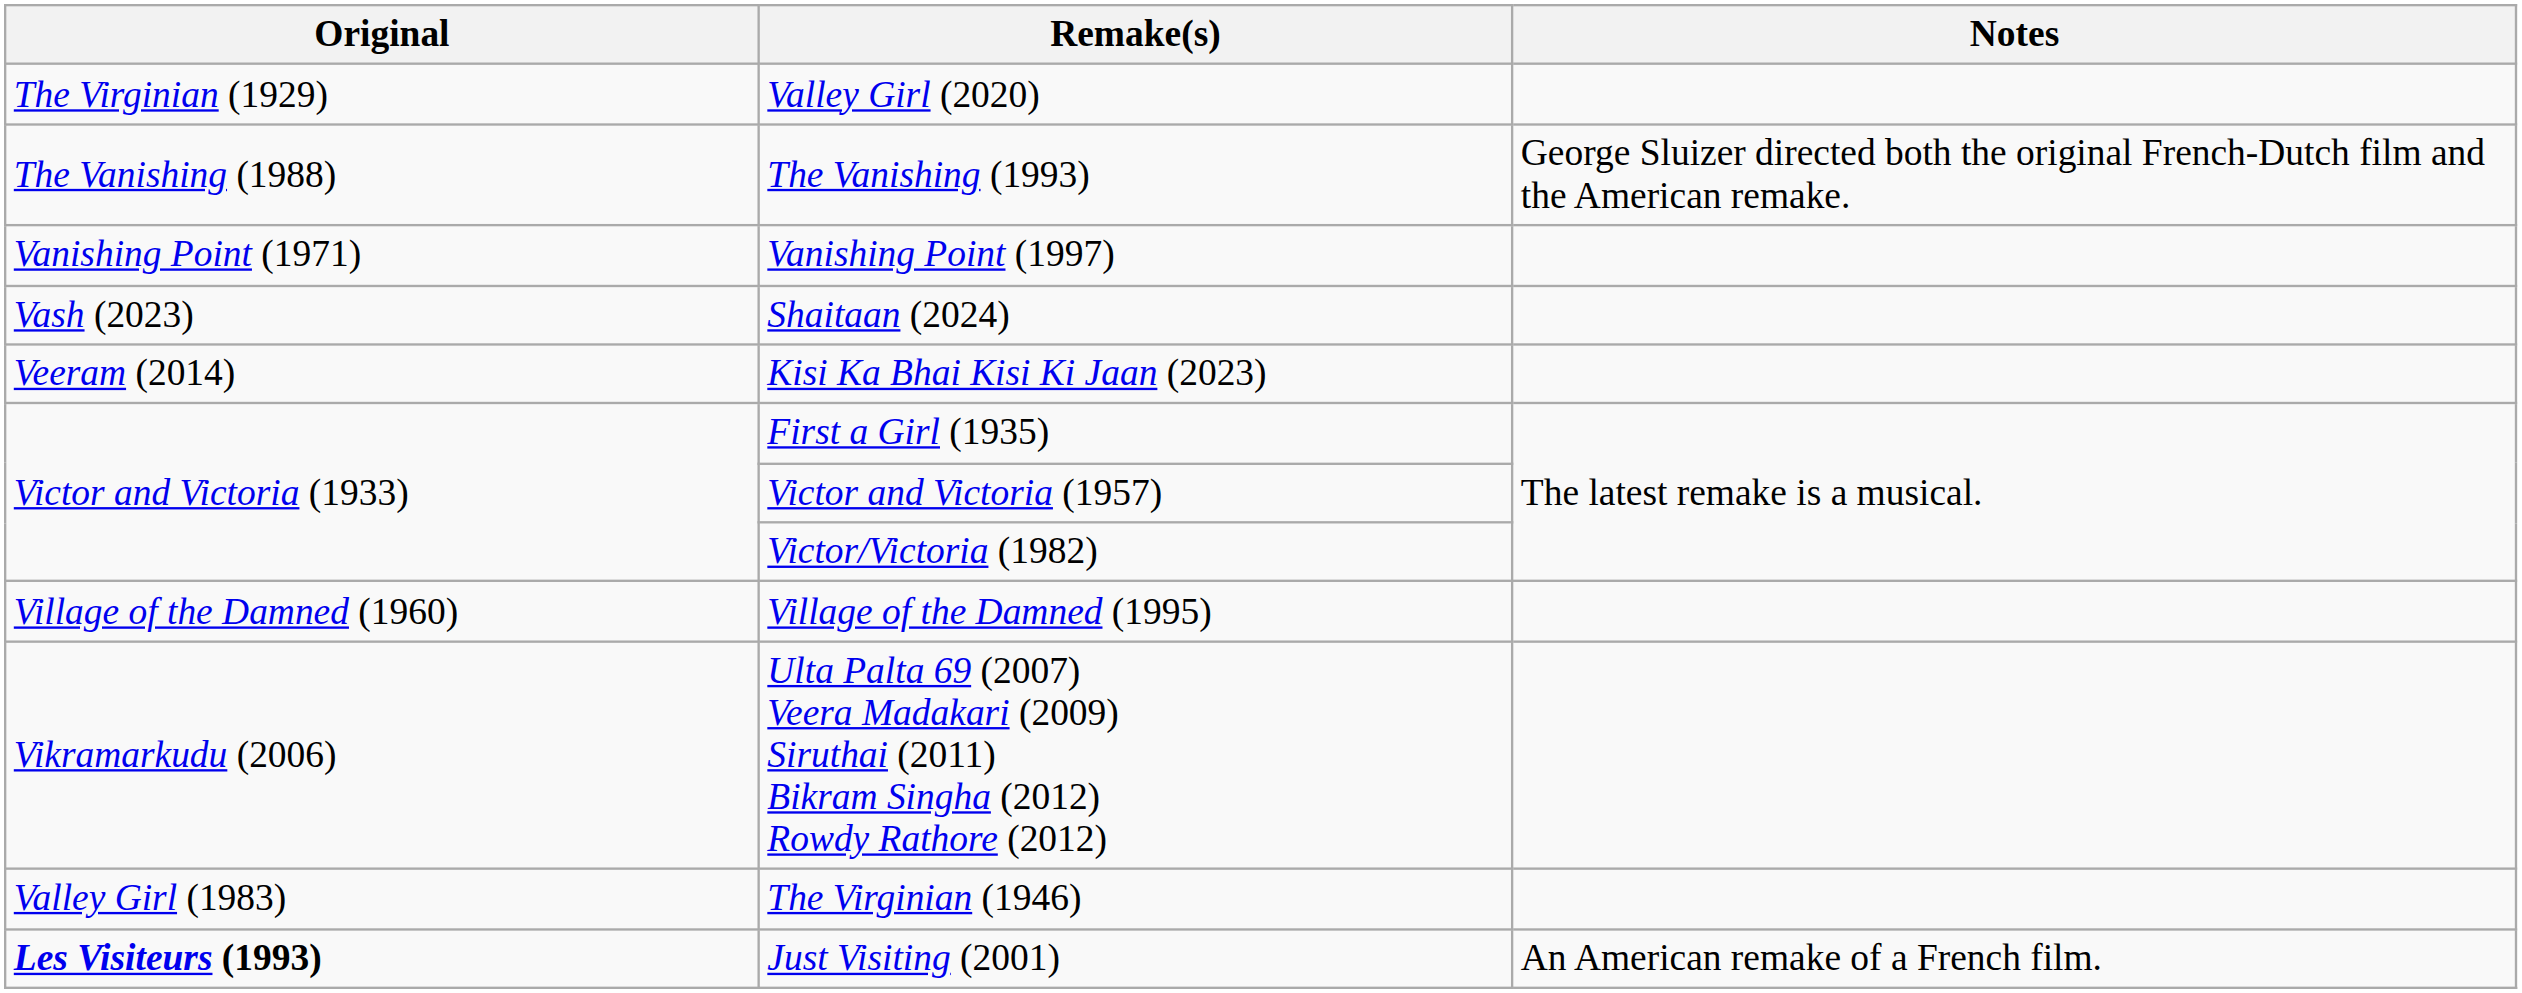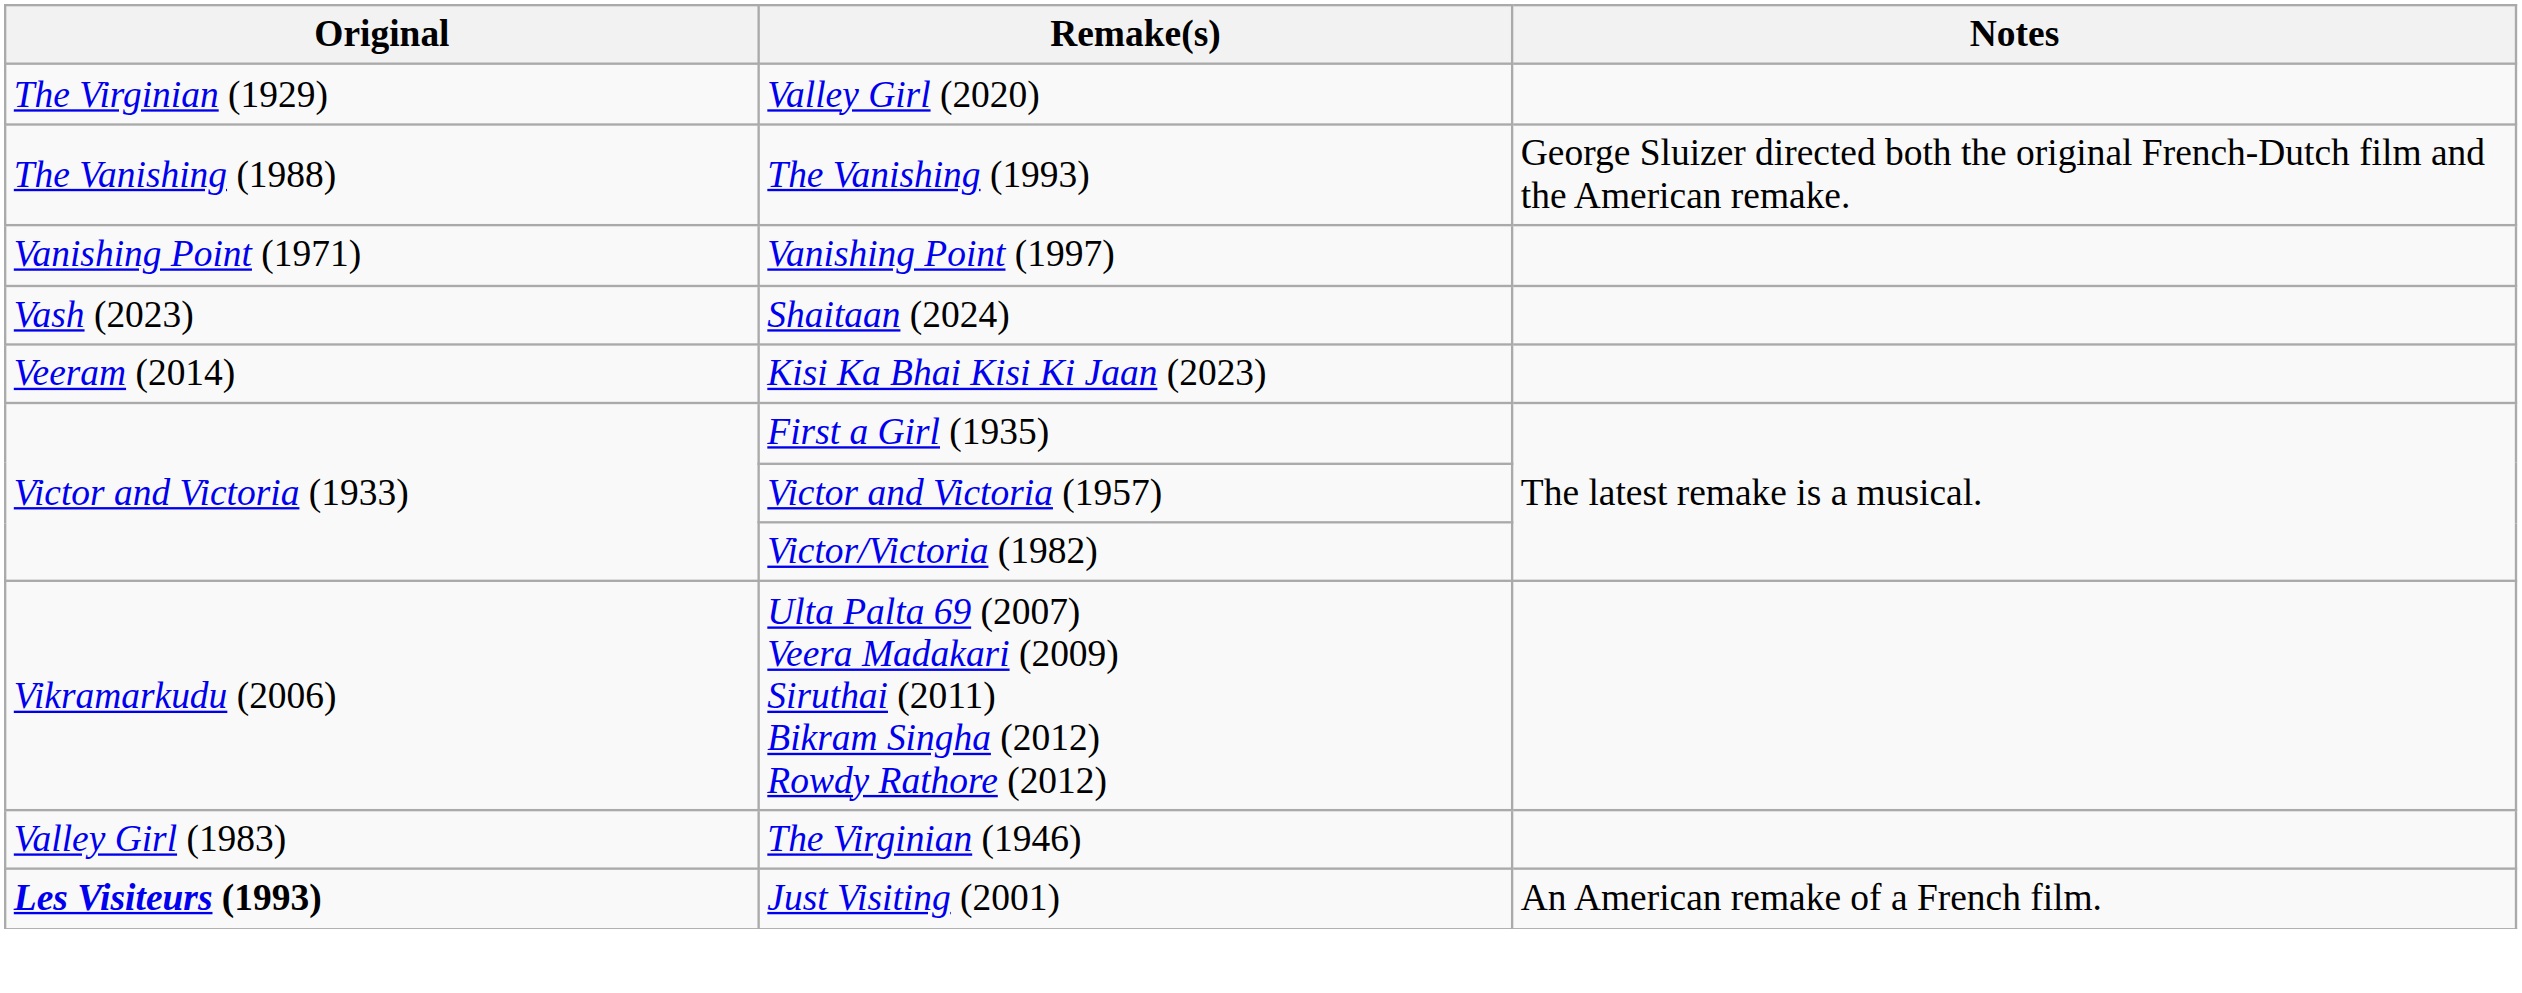 <table class="wikitable" style="width:85%">
 <tr>
 <th style="width:30%">Original</th>
 <th style="width:30%">Remake(s)</th>
 <th>Notes</th>
 </tr>
 <tr>
 <td><em><a href='#'>The Virginian</a></em> (1929)</td>
 <td><em><a href='#'>Valley Girl</a></em> (2020)</td>
 <td></td>
 </tr>
 <tr>
 <td><em><a href='#'>The Vanishing</a></em> (1988)</td>
 <td><em><a href='#'>The Vanishing</a></em> (1993)</td>
 <td>George Sluizer directed both the original French-Dutch film and the American remake.</td>
 </tr>
 <tr>
 <td><em><a href='#'>Vanishing Point</a></em> (1971)</td>
 <td><em><a href='#'>Vanishing Point</a></em> (1997)</td>
 <td></td>
 </tr>
 <tr>
 <td><a href='#'><em>Vash</em></a> (2023)</td>
 <td><a href='#'><em>Shaitaan</em></a> (2024)</td>
 <td></td>
 </tr>
 <tr>
 <td><a href='#'><em>Veeram</em></a> (2014)</td>
 <td><em><a href='#'>Kisi Ka Bhai Kisi Ki Jaan</a></em> (2023)</td>
 <td></td>
 </tr>
 <tr>
 <td rowspan="3"><em><a href='#'>Victor and Victoria</a></em> (1933)</td>
 <td><em><a href='#'>First a Girl</a></em> (1935)</td>
 <td rowspan="3">The latest remake is a musical.</td>
 </tr>
 <tr>
 <td><em><a href='#'>Victor and Victoria</a></em> (1957)</td>
 </tr>
 <tr>
 <td><em><a href='#'>Victor/Victoria</a></em> (1982)</td>
 </tr>
 <tr>
-<td><em><a href='#'>Village of the Damned</a></em> (1960)</td>
-<td><em><a href='#'>Village of the Damned</a></em> (1995)</td>
-<td></td>
-</tr>
-<tr>
 <td><em><a href='#'>Vikramarkudu</a></em> (2006)</td>
 <td><em><a href='#'>Ulta Palta 69</a></em> (2007) <br> <em><a href='#'>Veera Madakari</a></em> (2009) <br> <em><a href='#'>Siruthai</a></em> (2011) <br> <em><a href='#'>Bikram Singha</a></em> (2012)<br><em><a href='#'>Rowdy Rathore</a></em> (2012)</td>
 <td></td>
 </tr>
 <tr>
 <td><em><a href='#'>Valley Girl</a></em> (1983)</td>
 <td><em><a href='#'>The Virginian</a></em> (1946)</td>
 <td></td>
 </tr>
 <tr>
 <td><strong><em><a href='#'>Les Visiteurs</a></em> (1993)</strong></td>
 <td><em><a href='#'>Just Visiting</a></em> (2001)</td>
 <td>An American remake of a French film.</td>
 </tr>
 <tr>
 </tr>
 </table>
